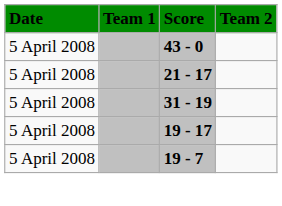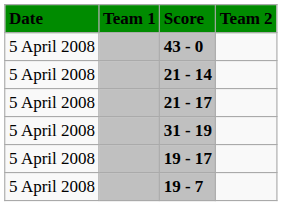 <table class="wikitable" style="margin:0.5em auto; font-size:95%">
 <tr bgcolor="#008B00">
 <td><strong>Date</strong></td>
 <td><strong>Team 1</strong></td>
 <td><strong>Score</strong></td>
 <td><strong>Team 2</strong></td>
 </tr>
 <tr>
 <td>5 April 2008</td>
 <td bgcolor="silver"><strong></strong></td>
 <td bgcolor="silver"><strong>43 - 0</strong></td>
+<td></td>
+</tr>
+<tr>
+<td>5 April 2008</td>
+<td bgcolor="silver"><strong></strong></td>
+<td bgcolor="silver"><strong>21 - 14</strong></td>
 <td></td>
 </tr>
 <tr>
 <td>5 April 2008</td>
 <td bgcolor="silver"><strong></strong></td>
 <td bgcolor="silver"><strong>21 - 17</strong></td>
 <td></td>
 </tr>
 <tr>
 <td>5 April 2008</td>
 <td bgcolor="silver"><strong></strong></td>
 <td bgcolor="silver"><strong>31 - 19</strong></td>
 <td></td>
 </tr>
 <tr>
 <td>5 April 2008</td>
 <td bgcolor="silver"><strong></strong></td>
 <td bgcolor="silver"><strong>19 - 17</strong></td>
 <td></td>
 </tr>
 <tr>
 <td>5 April 2008</td>
 <td bgcolor="silver"><strong></strong></td>
 <td bgcolor="silver"><strong>19 - 7</strong></td>
 <td></td>
 </tr>
 </table>
